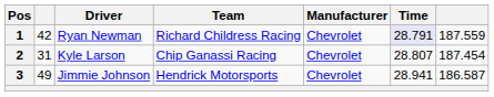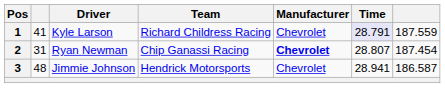 <table class="wikitable" style="font-size:95%">
 <tr>
 <th>Pos</th>
 <th></th>
 <th>Driver</th>
 <th>Team</th>
 <th>Manufacturer</th>
 <th>Time</th>
 <th></th>
 </tr>
 <tr>
 <th>1</th>
-<td>42</td>
-<td><a href='#'>Ryan Newman</a></td>
+<td>41</td>
+<td><a href='#'>Kyle Larson</a></td>
 <td><a href='#'>Richard Childress Racing</a></td>
 <td><a href='#'>Chevrolet</a></td>
 <td style="background: lavender;">28.791</td>
 <td>187.559</td>
 </tr>
 <tr>
 <th>2</th>
 <td>31</td>
-<td><a href='#'>Kyle Larson</a></td>
+<td><a href='#'>Ryan Newman</a></td>
 <td><a href='#'>Chip Ganassi Racing</a></td>
-<td><a href='#'>Chevrolet</a></td>
+<td><strong><a href='#'>Chevrolet</a></strong></td>
 <td>28.807</td>
 <td>187.454</td>
 </tr>
 <tr>
 <th>3</th>
-<td>49</td>
+<td>48</td>
 <td><a href='#'>Jimmie Johnson</a></td>
 <td><a href='#'>Hendrick Motorsports</a></td>
 <td><a href='#'>Chevrolet</a></td>
 <td>28.941</td>
 <td>186.587</td>
 </tr>
 <tr>
 <th colspan="7"></th>
 </tr>
 </table>
